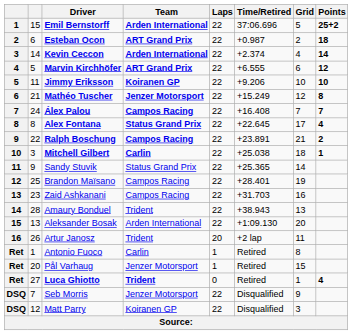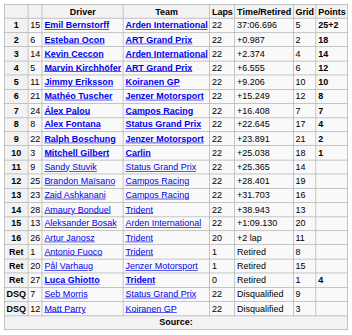 <table class="wikitable" style="font-size:85%">
 <tr>
 <th></th>
 <th></th>
 <th>Driver</th>
 <th>Team</th>
 <th>Laps</th>
 <th>Time/Retired</th>
 <th>Grid</th>
 <th>Points</th>
 </tr>
 <tr>
 <th>1</th>
 <td>15</td>
 <td> <strong><a href='#'>Emil Bernstorff</a></strong></td>
 <td><strong><a href='#'>Arden International</a></strong></td>
 <td>22</td>
 <td>37:06.696</td>
 <td>5</td>
 <td><strong>25+2</strong></td>
 </tr>
 <tr>
 <th>2</th>
 <td>6</td>
 <td> <strong><a href='#'>Esteban Ocon</a></strong></td>
 <td><strong><a href='#'>ART Grand Prix</a></strong></td>
 <td>22</td>
 <td>+0.987</td>
 <td>2</td>
 <td><strong>18</strong></td>
 </tr>
 <tr>
 <th>3</th>
 <td>14</td>
 <td> <strong><a href='#'>Kevin Ceccon</a></strong></td>
 <td><strong><a href='#'>Arden International</a></strong></td>
 <td>22</td>
 <td>+2.374</td>
 <td>4</td>
 <td><strong>14</strong></td>
 </tr>
 <tr>
 <th>4</th>
 <td>5</td>
 <td> <strong><a href='#'>Marvin Kirchhöfer</a></strong></td>
 <td><strong><a href='#'>ART Grand Prix</a></strong></td>
 <td>22</td>
 <td>+6.555</td>
 <td>6</td>
 <td><strong>12</strong></td>
 </tr>
 <tr>
 <th>5</th>
 <td>11</td>
 <td> <strong><a href='#'>Jimmy Eriksson</a></strong></td>
 <td><strong><a href='#'>Koiranen GP</a></strong></td>
 <td>22</td>
 <td>+9.206</td>
 <td>10</td>
 <td><strong>10</strong></td>
 </tr>
 <tr>
 <th>6</th>
 <td>21</td>
 <td> <strong><a href='#'>Mathéo Tuscher</a></strong></td>
 <td><strong><a href='#'>Jenzer Motorsport</a></strong></td>
 <td>22</td>
 <td>+15.249</td>
 <td>12</td>
 <td><strong>8</strong></td>
 </tr>
 <tr>
 <th>7</th>
 <td>24</td>
 <td> <strong><a href='#'>Álex Palou</a></strong></td>
 <td><strong><a href='#'>Campos Racing</a></strong></td>
 <td>22</td>
 <td>+16.408</td>
 <td>7</td>
 <td><strong>7</strong></td>
 </tr>
 <tr>
 <th>8</th>
 <td>8</td>
 <td> <strong><a href='#'>Alex Fontana</a></strong></td>
 <td><strong><a href='#'>Status Grand Prix</a></strong></td>
 <td>22</td>
 <td>+22.645</td>
 <td>17</td>
 <td><strong>4</strong></td>
 </tr>
 <tr>
 <th>9</th>
 <td>22</td>
 <td> <strong><a href='#'>Ralph Boschung</a></strong></td>
-<td><strong><a href='#'>Campos Racing</a></strong></td>
+<td><strong><a href='#'>Jenzer Motorsport</a></strong></td>
 <td>22</td>
 <td>+23.891</td>
 <td>21</td>
 <td><strong>2</strong></td>
 </tr>
 <tr>
 <th>10</th>
 <td>3</td>
 <td> <strong><a href='#'>Mitchell Gilbert</a></strong></td>
 <td><strong><a href='#'>Carlin</a></strong></td>
 <td>22</td>
 <td>+25.038</td>
 <td>18</td>
 <td><strong>1</strong></td>
 </tr>
 <tr>
 <th>11</th>
 <td>9</td>
 <td> <a href='#'>Sandy Stuvik</a></td>
 <td><a href='#'>Status Grand Prix</a></td>
 <td>22</td>
 <td>+25.365</td>
 <td>14</td>
 <td></td>
 </tr>
 <tr>
 <th>12</th>
 <td>25</td>
 <td> <a href='#'>Brandon Maïsano</a></td>
 <td><a href='#'>Campos Racing</a></td>
 <td>22</td>
 <td>+28.401</td>
 <td>19</td>
 <td></td>
 </tr>
 <tr>
 <th>13</th>
 <td>23</td>
 <td> <a href='#'>Zaid Ashkanani</a></td>
 <td><a href='#'>Campos Racing</a></td>
 <td>22</td>
 <td>+31.703</td>
 <td>16</td>
 <td></td>
 </tr>
 <tr>
 <th>14</th>
 <td>28</td>
 <td> <a href='#'>Amaury Bonduel</a></td>
 <td><a href='#'>Trident</a></td>
 <td>22</td>
 <td>+38.943</td>
 <td>13</td>
 <td></td>
 </tr>
 <tr>
 <th>15</th>
 <td>13</td>
 <td> <a href='#'>Aleksander Bosak</a></td>
 <td><a href='#'>Arden International</a></td>
 <td>22</td>
 <td>+1:09.130</td>
 <td>20</td>
 <td></td>
 </tr>
 <tr>
 <th>16</th>
 <td>26</td>
 <td> <a href='#'>Artur Janosz</a></td>
 <td><a href='#'>Trident</a></td>
 <td>20</td>
 <td>+2 lap</td>
 <td>11</td>
 <td></td>
 </tr>
 <tr>
 <th>Ret</th>
 <td>1</td>
 <td> <a href='#'>Antonio Fuoco</a></td>
-<td><a href='#'>Carlin</a></td>
+<td><a href='#'>Trident</a></td>
 <td>1</td>
 <td>Retired</td>
 <td>8</td>
 <td></td>
 </tr>
 <tr>
 <th>Ret</th>
 <td>20</td>
 <td> <a href='#'>Pål Varhaug</a></td>
 <td><a href='#'>Jenzer Motorsport</a></td>
 <td>1</td>
 <td>Retired</td>
 <td>15</td>
 <td></td>
 </tr>
 <tr>
 <th>Ret</th>
 <td>27</td>
 <td> <strong><a href='#'>Luca Ghiotto</a></strong></td>
 <td><strong><a href='#'>Trident</a></strong></td>
 <td>0</td>
 <td>Retired</td>
 <td>1</td>
 <td><strong>4</strong></td>
 </tr>
 <tr>
 <th>DSQ</th>
 <td>7</td>
 <td> <a href='#'>Seb Morris</a></td>
-<td><a href='#'>Jenzer Motorsport</a></td>
+<td><a href='#'>Status Grand Prix</a></td>
 <td>22</td>
 <td>Disqualified</td>
 <td>9</td>
 <td></td>
 </tr>
 <tr>
 <th>DSQ</th>
 <td>12</td>
 <td> <a href='#'>Matt Parry</a></td>
 <td><a href='#'>Koiranen GP</a></td>
 <td>22</td>
 <td>Disqualified</td>
 <td>3</td>
 <td></td>
 </tr>
 <tr>
 <th colspan="8">Source:</th>
 </tr>
 </table>
